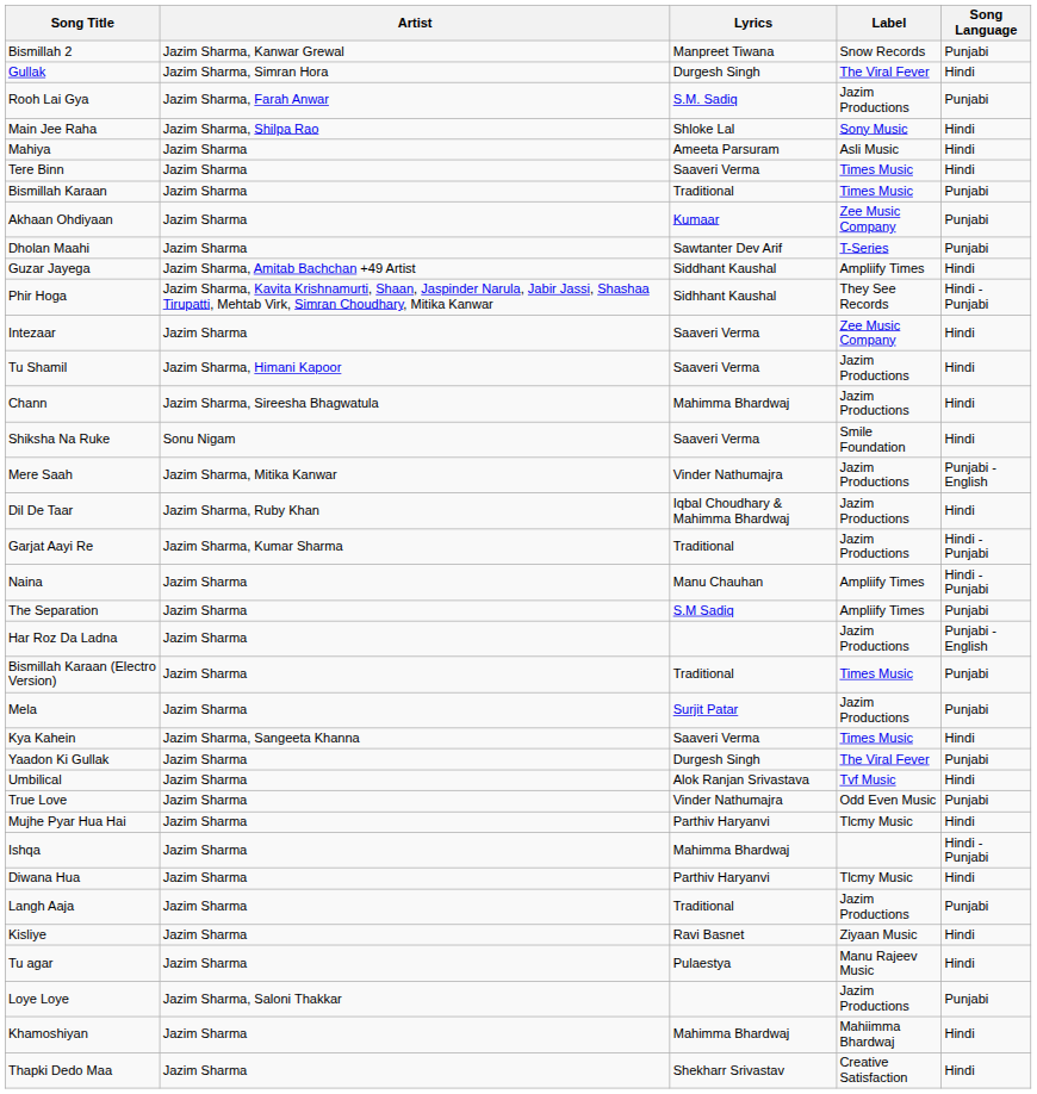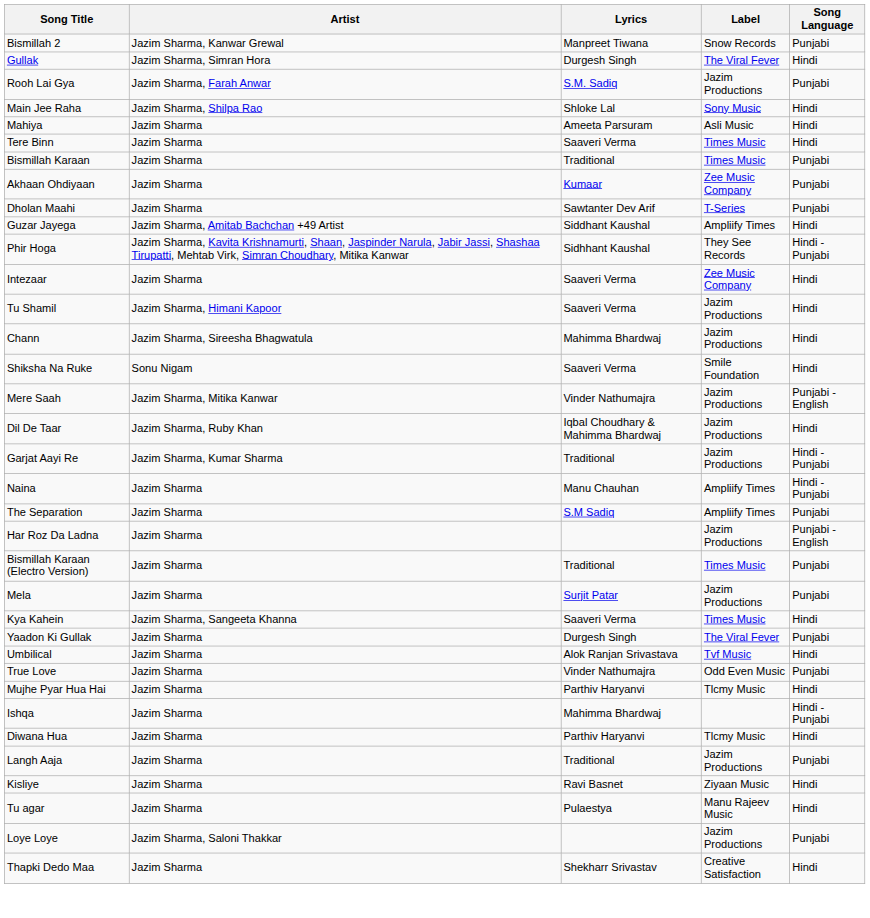 <table class="wikitable">
 <tr>
 <th>Song Title</th>
 <th>Artist</th>
 <th>Lyrics</th>
 <th>Label</th>
 <th>Song Language</th>
 </tr>
 <tr>
 <td>Bismillah 2</td>
 <td>Jazim Sharma, Kanwar Grewal</td>
 <td>Manpreet Tiwana</td>
 <td>Snow Records</td>
 <td>Punjabi</td>
 </tr>
 <tr>
 <td><a href='#'>Gullak</a></td>
 <td>Jazim Sharma, Simran Hora</td>
 <td>Durgesh Singh</td>
 <td><a href='#'>The Viral Fever</a></td>
 <td>Hindi</td>
 </tr>
 <tr>
 <td>Rooh Lai Gya</td>
 <td>Jazim Sharma, <a href='#'>Farah Anwar</a></td>
 <td><a href='#'>S.M. Sadiq</a></td>
 <td>Jazim Productions</td>
 <td>Punjabi</td>
 </tr>
 <tr>
 <td>Main Jee Raha</td>
 <td>Jazim Sharma, <a href='#'>Shilpa Rao</a></td>
 <td>Shloke Lal</td>
 <td><a href='#'>Sony Music</a></td>
 <td>Hindi</td>
 </tr>
 <tr>
 <td>Mahiya</td>
 <td>Jazim Sharma</td>
 <td>Ameeta Parsuram</td>
 <td>Asli Music</td>
 <td>Hindi</td>
 </tr>
 <tr>
 <td>Tere Binn</td>
 <td>Jazim Sharma</td>
 <td>Saaveri Verma</td>
 <td><a href='#'>Times Music</a></td>
 <td>Hindi</td>
 </tr>
 <tr>
 <td>Bismillah Karaan</td>
 <td>Jazim Sharma</td>
 <td>Traditional</td>
 <td><a href='#'>Times Music</a></td>
 <td>Punjabi</td>
 </tr>
 <tr>
 <td>Akhaan Ohdiyaan</td>
 <td>Jazim Sharma</td>
 <td><a href='#'>Kumaar</a></td>
 <td><a href='#'>Zee Music Company</a></td>
 <td>Punjabi</td>
 </tr>
 <tr>
 <td>Dholan Maahi</td>
 <td>Jazim Sharma</td>
 <td>Sawtanter Dev Arif</td>
 <td><a href='#'>T-Series</a></td>
 <td>Punjabi</td>
 </tr>
 <tr>
 <td>Guzar Jayega</td>
 <td>Jazim Sharma, <a href='#'>Amitab Bachchan</a> +49 Artist</td>
 <td>Siddhant Kaushal</td>
 <td>Ampliify Times</td>
 <td>Hindi</td>
 </tr>
 <tr>
 <td>Phir Hoga</td>
 <td>Jazim Sharma, <a href='#'>Kavita Krishnamurti</a>, <a href='#'>Shaan</a>, <a href='#'>Jaspinder Narula</a>, <a href='#'>Jabir Jassi</a>, <a href='#'>Shashaa Tirupatti</a>, Mehtab Virk, <a href='#'>Simran Choudhary</a>, Mitika Kanwar</td>
 <td>Sidhhant Kaushal</td>
 <td>They See Records</td>
 <td>Hindi - Punjabi</td>
 </tr>
 <tr>
 <td>Intezaar</td>
 <td>Jazim Sharma</td>
 <td>Saaveri Verma</td>
 <td><a href='#'>Zee Music Company</a></td>
 <td>Hindi</td>
 </tr>
 <tr>
 <td>Tu Shamil</td>
 <td>Jazim Sharma, <a href='#'>Himani Kapoor</a></td>
 <td>Saaveri Verma</td>
 <td>Jazim Productions</td>
 <td>Hindi</td>
 </tr>
 <tr>
 <td>Chann</td>
 <td>Jazim Sharma, Sireesha Bhagwatula</td>
 <td>Mahimma Bhardwaj</td>
 <td>Jazim Productions</td>
 <td>Hindi</td>
 </tr>
 <tr>
 <td>Shiksha Na Ruke</td>
 <td>Sonu Nigam</td>
 <td>Saaveri Verma</td>
 <td>Smile Foundation</td>
 <td>Hindi</td>
 </tr>
 <tr>
 <td>Mere Saah</td>
 <td>Jazim Sharma, Mitika Kanwar</td>
 <td>Vinder Nathumajra</td>
 <td>Jazim Productions</td>
 <td>Punjabi - English</td>
 </tr>
 <tr>
 <td>Dil De Taar</td>
 <td>Jazim Sharma, Ruby Khan</td>
 <td>Iqbal Choudhary & Mahimma Bhardwaj</td>
 <td>Jazim Productions</td>
 <td>Hindi</td>
 </tr>
 <tr>
 <td>Garjat Aayi Re</td>
 <td>Jazim Sharma, Kumar Sharma</td>
 <td>Traditional</td>
 <td>Jazim Productions</td>
 <td>Hindi - Punjabi</td>
 </tr>
 <tr>
 <td>Naina</td>
 <td>Jazim Sharma</td>
 <td>Manu Chauhan</td>
 <td>Ampliify Times</td>
 <td>Hindi - Punjabi</td>
 </tr>
 <tr>
 <td>The Separation</td>
 <td>Jazim Sharma</td>
 <td><a href='#'>S.M Sadiq</a></td>
 <td>Ampliify Times</td>
 <td>Punjabi</td>
 </tr>
 <tr>
 <td>Har Roz Da Ladna</td>
 <td>Jazim Sharma</td>
 <td></td>
 <td>Jazim Productions</td>
 <td>Punjabi - English</td>
 </tr>
 <tr>
 <td>Bismillah Karaan (Electro Version)</td>
 <td>Jazim Sharma</td>
 <td>Traditional</td>
 <td><a href='#'>Times Music</a></td>
 <td>Punjabi</td>
 </tr>
 <tr>
 <td>Mela</td>
 <td>Jazim Sharma</td>
 <td><a href='#'>Surjit Patar</a></td>
 <td>Jazim Productions</td>
 <td>Punjabi</td>
 </tr>
 <tr>
 <td>Kya Kahein</td>
 <td>Jazim Sharma, Sangeeta Khanna</td>
 <td>Saaveri Verma</td>
 <td><a href='#'>Times Music</a></td>
 <td>Hindi</td>
 </tr>
 <tr>
 <td>Yaadon Ki Gullak</td>
 <td>Jazim Sharma</td>
 <td>Durgesh Singh</td>
 <td><a href='#'>The Viral Fever</a></td>
 <td>Punjabi</td>
 </tr>
 <tr>
 <td>Umbilical</td>
 <td>Jazim Sharma</td>
 <td>Alok Ranjan Srivastava</td>
 <td><a href='#'>Tvf Music</a></td>
 <td>Hindi</td>
 </tr>
 <tr>
 <td>True Love</td>
 <td>Jazim Sharma</td>
 <td>Vinder Nathumajra</td>
 <td>Odd Even Music</td>
 <td>Punjabi</td>
 </tr>
 <tr>
 <td>Mujhe Pyar Hua Hai</td>
 <td>Jazim Sharma</td>
 <td>Parthiv Haryanvi</td>
 <td>Tlcmy Music</td>
 <td>Hindi</td>
 </tr>
 <tr>
 <td>Ishqa</td>
 <td>Jazim Sharma</td>
 <td>Mahimma Bhardwaj</td>
 <td></td>
 <td>Hindi - Punjabi</td>
 </tr>
 <tr>
 <td>Diwana Hua</td>
 <td>Jazim Sharma</td>
 <td>Parthiv Haryanvi</td>
 <td>Tlcmy Music</td>
 <td>Hindi</td>
 </tr>
 <tr>
 <td>Langh Aaja</td>
 <td>Jazim Sharma</td>
 <td>Traditional</td>
 <td>Jazim Productions</td>
 <td>Punjabi</td>
 </tr>
 <tr>
 <td>Kisliye</td>
 <td>Jazim Sharma</td>
 <td>Ravi Basnet</td>
 <td>Ziyaan Music</td>
 <td>Hindi</td>
 </tr>
 <tr>
 <td>Tu agar</td>
 <td>Jazim Sharma</td>
 <td>Pulaestya</td>
 <td>Manu Rajeev Music</td>
 <td>Hindi</td>
 </tr>
 <tr>
 <td>Loye Loye</td>
 <td>Jazim Sharma, Saloni Thakkar</td>
 <td></td>
 <td>Jazim Productions</td>
 <td>Punjabi</td>
 </tr>
 <tr>
-<td>Khamoshiyan</td>
-<td>Jazim Sharma</td>
-<td>Mahimma Bhardwaj</td>
-<td>Mahiimma Bhardwaj</td>
-<td>Hindi</td>
-</tr>
-<tr>
 <td>Thapki Dedo Maa</td>
 <td>Jazim Sharma</td>
 <td>Shekharr Srivastav</td>
 <td>Creative Satisfaction</td>
 <td>Hindi</td>
 </tr>
 </table>
